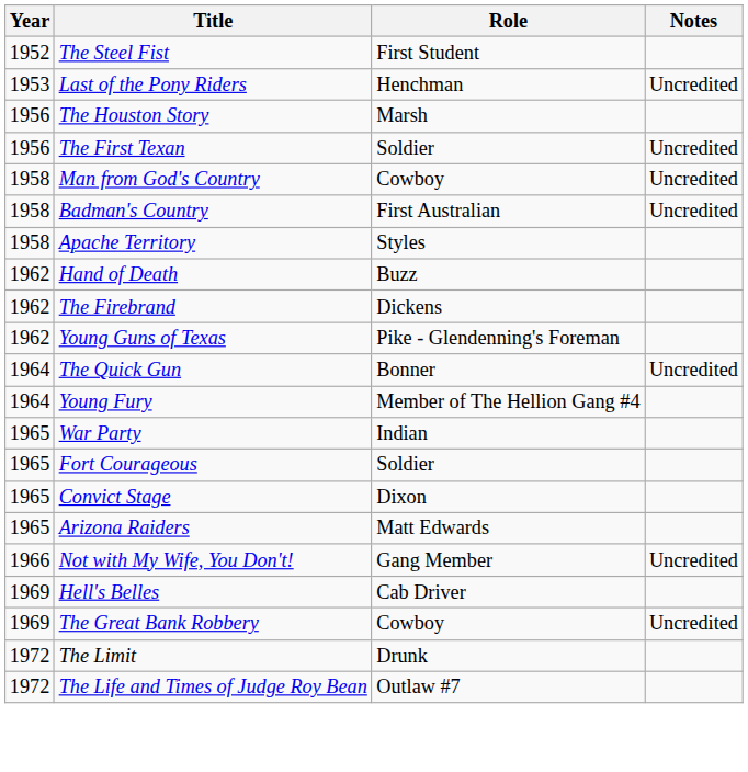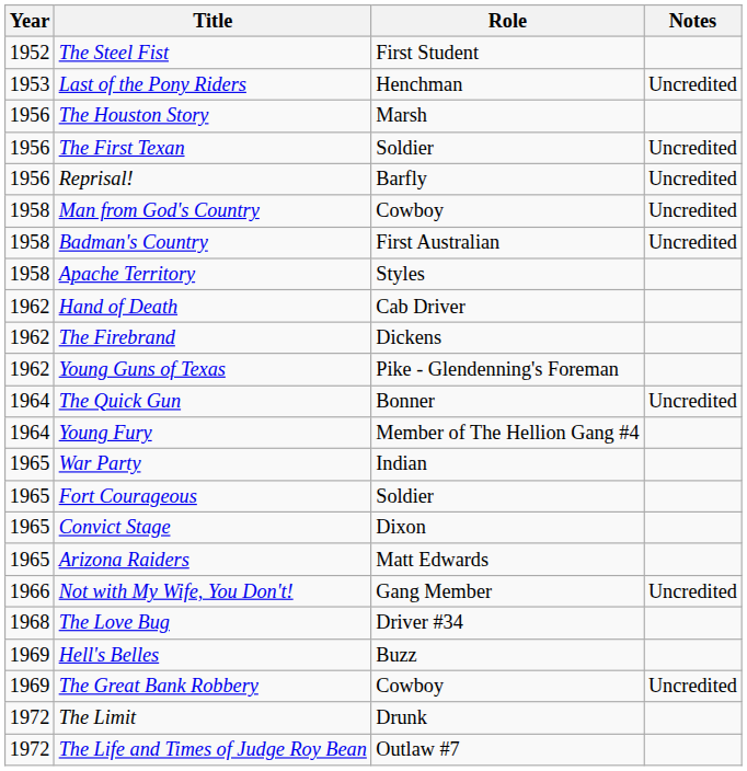 <table class="wikitable">
 <tr>
 <th>Year</th>
 <th>Title</th>
 <th>Role</th>
 <th>Notes</th>
 </tr>
 <tr>
 <td>1952</td>
 <td><em><a href='#'>The Steel Fist</a></em></td>
 <td>First Student</td>
 <td></td>
 </tr>
 <tr>
 <td>1953</td>
 <td><em><a href='#'>Last of the Pony Riders</a></em></td>
 <td>Henchman</td>
 <td>Uncredited</td>
 </tr>
 <tr>
 <td>1956</td>
 <td><em><a href='#'>The Houston Story</a></em></td>
 <td>Marsh</td>
 <td></td>
 </tr>
 <tr>
 <td>1956</td>
 <td><em><a href='#'>The First Texan</a></em></td>
 <td>Soldier</td>
 <td>Uncredited</td>
 </tr>
 <tr>
+<td>1956</td>
+<td><em>Reprisal!</em></td>
+<td>Barfly</td>
+<td>Uncredited</td>
+</tr>
+<tr>
 <td>1958</td>
 <td><em><a href='#'>Man from God's Country</a></em></td>
 <td>Cowboy</td>
 <td>Uncredited</td>
 </tr>
 <tr>
 <td>1958</td>
 <td><em><a href='#'>Badman's Country</a></em></td>
 <td>First Australian</td>
 <td>Uncredited</td>
 </tr>
 <tr>
 <td>1958</td>
 <td><em><a href='#'>Apache Territory</a></em></td>
 <td>Styles</td>
 <td></td>
 </tr>
 <tr>
 <td>1962</td>
 <td><em><a href='#'>Hand of Death</a></em></td>
-<td>Buzz</td>
+<td>Cab Driver</td>
 <td></td>
 </tr>
 <tr>
 <td>1962</td>
 <td><em><a href='#'>The Firebrand</a></em></td>
 <td>Dickens</td>
 <td></td>
 </tr>
 <tr>
 <td>1962</td>
 <td><em><a href='#'>Young Guns of Texas</a></em></td>
 <td>Pike - Glendenning's Foreman</td>
 <td></td>
 </tr>
 <tr>
 <td>1964</td>
 <td><em><a href='#'>The Quick Gun</a></em></td>
 <td>Bonner</td>
 <td>Uncredited</td>
 </tr>
 <tr>
 <td>1964</td>
 <td><em><a href='#'>Young Fury</a></em></td>
 <td>Member of The Hellion Gang #4</td>
 <td></td>
 </tr>
 <tr>
 <td>1965</td>
 <td><em><a href='#'>War Party</a></em></td>
 <td>Indian</td>
 <td></td>
 </tr>
 <tr>
 <td>1965</td>
 <td><em><a href='#'>Fort Courageous</a></em></td>
 <td>Soldier</td>
 <td></td>
 </tr>
 <tr>
 <td>1965</td>
 <td><em><a href='#'>Convict Stage</a></em></td>
 <td>Dixon</td>
 <td></td>
 </tr>
 <tr>
 <td>1965</td>
 <td><em><a href='#'>Arizona Raiders</a></em></td>
 <td>Matt Edwards</td>
 <td></td>
 </tr>
 <tr>
 <td>1966</td>
 <td><em><a href='#'>Not with My Wife, You Don't!</a></em></td>
 <td>Gang Member</td>
 <td>Uncredited</td>
 </tr>
 <tr>
+<td>1968</td>
+<td><em><a href='#'>The Love Bug</a></em></td>
+<td>Driver #34</td>
+<td></td>
+</tr>
+<tr>
 <td>1969</td>
 <td><em><a href='#'>Hell's Belles</a></em></td>
-<td>Cab Driver</td>
+<td>Buzz</td>
 <td></td>
 </tr>
 <tr>
 <td>1969</td>
 <td><em><a href='#'>The Great Bank Robbery</a></em></td>
 <td>Cowboy</td>
 <td>Uncredited</td>
 </tr>
 <tr>
 <td>1972</td>
 <td><em>The Limit</em></td>
 <td>Drunk</td>
 <td></td>
 </tr>
 <tr>
 <td>1972</td>
 <td><em><a href='#'>The Life and Times of Judge Roy Bean</a></em></td>
 <td>Outlaw #7</td>
 <td></td>
 </tr>
 </table>
